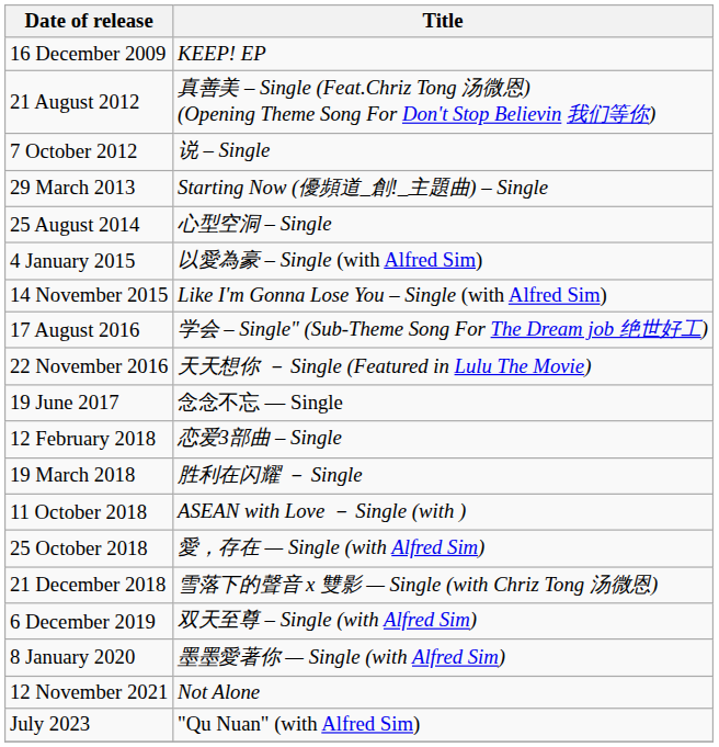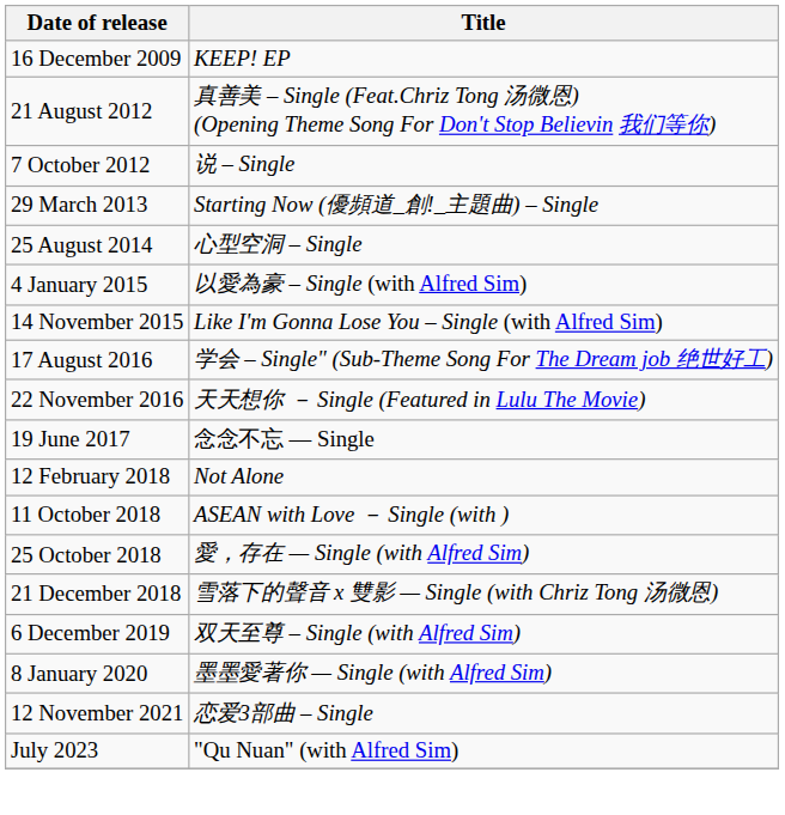 <table class="wikitable sortable">
 <tr>
 <th>Date of release</th>
 <th>Title</th>
 </tr>
 <tr>
 <td>16 December 2009</td>
 <td><em>KEEP! EP</em></td>
 </tr>
 <tr>
 <td>21 August 2012</td>
 <td><em>真善美 – Single (Feat.Chriz Tong 汤微恩)<br>(Opening Theme Song For <a href='#'>Don't Stop Believin</a> <a href='#'>我们等你</a>)</em></td>
 </tr>
 <tr>
 <td>7 October 2012</td>
 <td><em>说 – Single</em></td>
 </tr>
 <tr>
 <td>29 March 2013</td>
 <td><em>Starting Now (優頻道_創!_主題曲) – Single</em></td>
 </tr>
 <tr>
 <td>25 August 2014</td>
 <td><em>心型空洞 – Single</em></td>
 </tr>
 <tr>
 <td>4 January 2015</td>
 <td><em>以愛為豪 –  Single</em> (with <a href='#'>Alfred Sim</a>)</td>
 </tr>
 <tr>
 <td>14 November 2015</td>
 <td><em>Like I'm Gonna Lose You –  Single</em> (with <a href='#'>Alfred Sim</a>)</td>
 </tr>
 <tr>
 <td>17 August 2016</td>
 <td><em>学会 –  Single" (Sub-Theme Song For <a href='#'>The Dream job 绝世好工</a>) </em></td>
 </tr>
 <tr>
 <td>22 November 2016</td>
 <td><em>天天想你 － Single (Featured in <a href='#'>Lulu The Movie</a>)</em></td>
 </tr>
 <tr>
 <td>19 June 2017</td>
 <td>念念不忘 — Single</td>
 </tr>
 <tr>
 <td>12 February 2018</td>
-<td><em>恋爱3部曲 – Single</em></td>
-</tr>
-<tr>
-<td>19 March 2018</td>
-<td><em>胜利在闪耀 － Single</em></td>
+<td><em>Not Alone</em></td>
 </tr>
 <tr>
 <td>11 October 2018</td>
 <td><em>ASEAN with Love － Single (with )</em></td>
 </tr>
 <tr>
 <td>25 October 2018</td>
 <td><em>愛，存在 — Single (with <a href='#'>Alfred Sim</a>)</em></td>
 </tr>
 <tr>
 <td>21 December 2018</td>
 <td><em>雪落下的聲音 x 雙影 — Single (with Chriz Tong 汤微恩)</em></td>
 </tr>
 <tr>
 <td>6 December 2019</td>
 <td><em>双天至尊 –  Single (with <a href='#'>Alfred Sim</a>)</em></td>
 </tr>
 <tr>
 <td>8 January 2020</td>
 <td><em>墨墨愛著你 — Single (with <a href='#'>Alfred Sim</a>)</em></td>
 </tr>
 <tr>
 <td>12 November 2021</td>
-<td><em>Not Alone</em></td>
+<td><em>恋爱3部曲 – Single</em></td>
 </tr>
 <tr>
 <td>July 2023</td>
 <td>"Qu Nuan" (with <a href='#'>Alfred Sim</a>)</td>
 </tr>
 <tr>
 </tr>
 </table>
